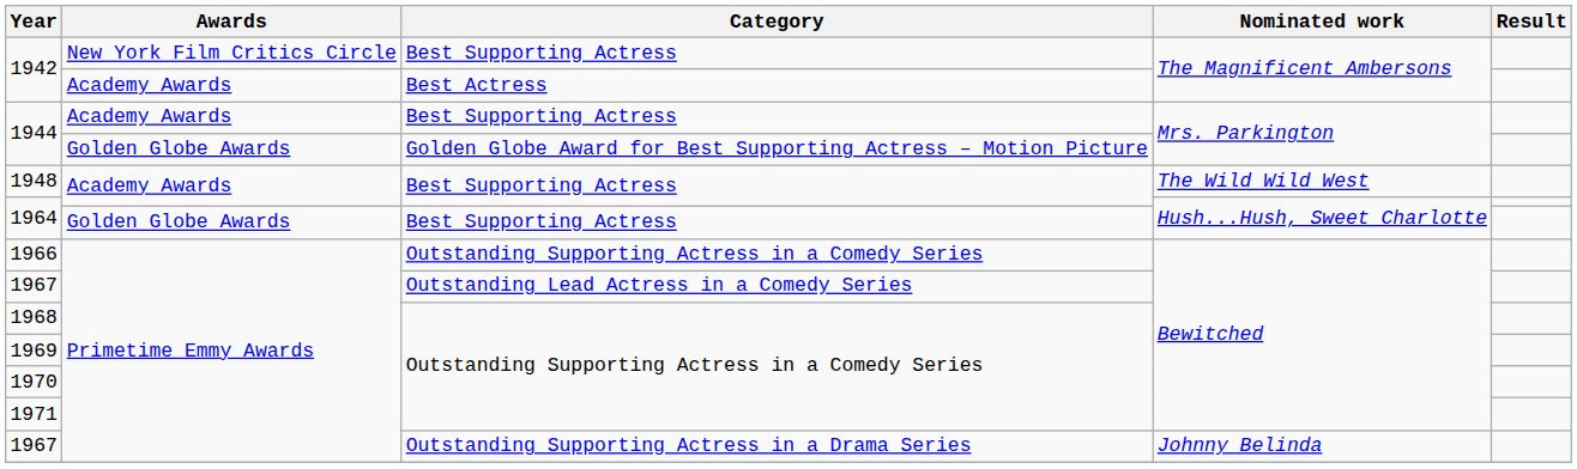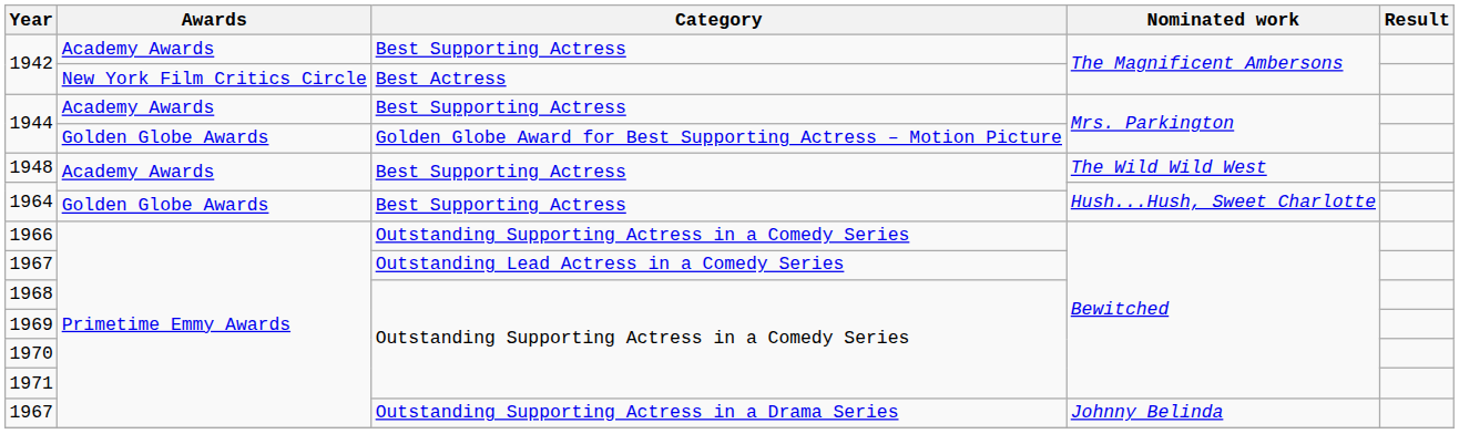 <table class="wikitable sortable">
 <tr>
 <th>Year</th>
 <th>Awards</th>
 <th>Category</th>
 <th>Nominated work</th>
 <th>Result</th>
 </tr>
 <tr>
 <td rowspan="2">1942</td>
-<td><a href='#'>New York Film Critics Circle</a></td>
+<td><a href='#'>Academy Awards</a></td>
 <td><a href='#'>Best Supporting Actress</a></td>
 <td rowspan=2><em><a href='#'>The Magnificent Ambersons</a></em></td>
 <td></td>
 </tr>
 <tr>
-<td><a href='#'>Academy Awards</a></td>
+<td><a href='#'>New York Film Critics Circle</a></td>
 <td><a href='#'>Best Actress</a></td>
 <td></td>
 </tr>
 <tr>
 <td rowspan="2">1944</td>
 <td><a href='#'>Academy Awards</a></td>
 <td><a href='#'>Best Supporting Actress</a></td>
 <td rowspan=2><em><a href='#'>Mrs. Parkington</a></em></td>
 <td></td>
 </tr>
 <tr>
 <td><a href='#'>Golden Globe Awards</a></td>
 <td><a href='#'>Golden Globe Award for Best Supporting Actress – Motion Picture</a></td>
 <td></td>
 </tr>
 <tr>
 <td>1948</td>
 <td rowspan=2><a href='#'>Academy Awards</a></td>
 <td rowspan=2><a href='#'>Best Supporting Actress</a></td>
 <td><em><a href='#'>The Wild Wild West</a></em></td>
 <td></td>
 </tr>
 <tr>
 <td rowspan=2>1964</td>
 <td rowspan=2><em><a href='#'>Hush...Hush, Sweet Charlotte</a></em></td>
 <td></td>
 </tr>
 <tr>
 <td><a href='#'>Golden Globe Awards</a></td>
 <td><a href='#'>Best Supporting Actress</a></td>
 <td></td>
 </tr>
 <tr>
 <td>1966</td>
 <td rowspan=7><a href='#'>Primetime Emmy Awards</a></td>
 <td><a href='#'>Outstanding Supporting Actress in a Comedy Series</a></td>
 <td rowspan=6><em><a href='#'>Bewitched</a></em></td>
 <td></td>
 </tr>
 <tr>
 <td>1967</td>
 <td><a href='#'>Outstanding Lead Actress in a Comedy Series</a></td>
 <td></td>
 </tr>
 <tr>
 <td>1968</td>
 <td rowspan=4>Outstanding Supporting Actress in a Comedy Series</td>
 <td></td>
 </tr>
 <tr>
 <td>1969</td>
 <td></td>
 </tr>
 <tr>
 <td>1970</td>
 <td></td>
 </tr>
 <tr>
 <td>1971</td>
 <td></td>
 </tr>
 <tr>
 <td>1967</td>
 <td><a href='#'>Outstanding Supporting Actress in a Drama Series</a></td>
 <td><em><a href='#'>Johnny Belinda</a></em></td>
 <td></td>
 </tr>
 <tr>
 </tr>
 </table>
